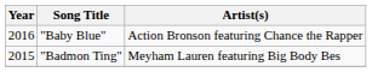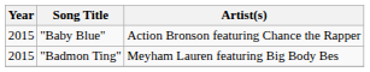 <table class="wikitable">
 <tr>
 <th>Year</th>
 <th>Song Title</th>
 <th>Artist(s)</th>
 </tr>
 <tr>
-<td>2016</td>
+<td>2015</td>
 <td>"Baby Blue"</td>
 <td>Action Bronson featuring Chance the Rapper</td>
 </tr>
 <tr>
 <td>2015</td>
 <td>"Badmon Ting"</td>
 <td>Meyham Lauren featuring Big Body Bes</td>
 </tr>
 <tr>
 </tr>
 </table>
